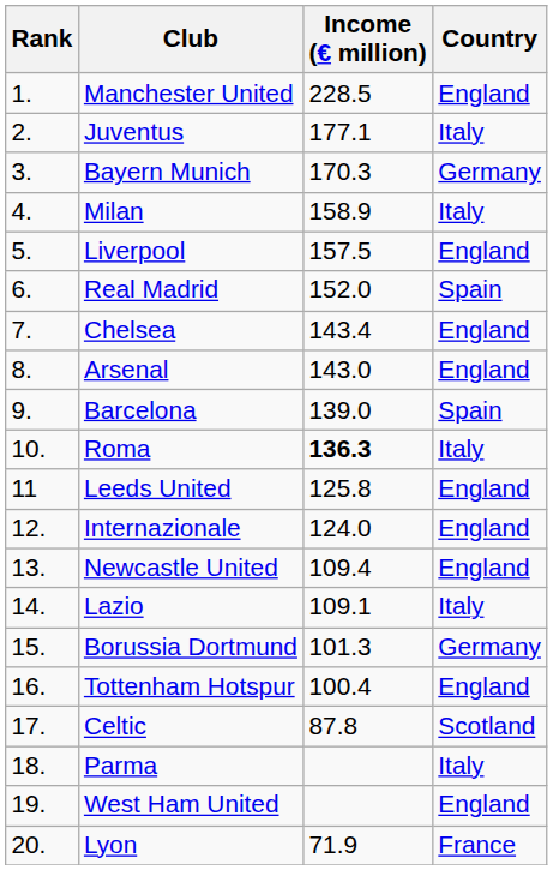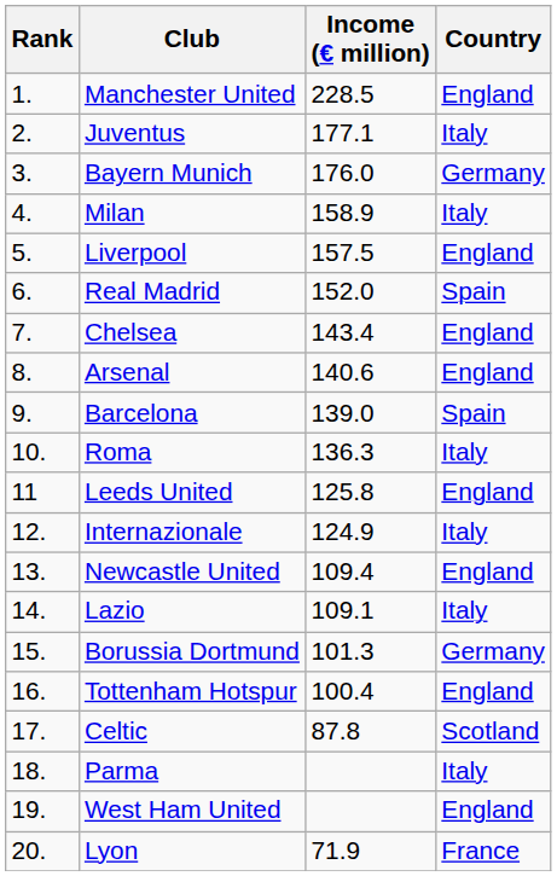 <table class="wikitable sortable">
 <tr>
 <th>Rank</th>
 <th>Club</th>
 <th>Income <br>(<a href='#'>€</a> million)</th>
 <th>Country</th>
 </tr>
 <tr>
 <td>1.</td>
 <td><a href='#'>Manchester United</a></td>
 <td>228.5</td>
 <td> <a href='#'>England</a></td>
 </tr>
 <tr>
 <td>2.</td>
 <td><a href='#'>Juventus</a></td>
 <td>177.1</td>
 <td> <a href='#'>Italy</a></td>
 </tr>
 <tr>
 <td>3.</td>
 <td><a href='#'>Bayern Munich</a></td>
-<td>170.3</td>
+<td>176.0</td>
 <td> <a href='#'>Germany</a></td>
 </tr>
 <tr>
 <td>4.</td>
 <td><a href='#'>Milan</a></td>
 <td>158.9</td>
 <td> <a href='#'>Italy</a></td>
 </tr>
 <tr>
 <td>5.</td>
 <td><a href='#'>Liverpool</a></td>
 <td>157.5</td>
 <td> <a href='#'>England</a></td>
 </tr>
 <tr>
 <td>6.</td>
 <td><a href='#'>Real Madrid</a></td>
 <td>152.0</td>
 <td> <a href='#'>Spain</a></td>
 </tr>
 <tr>
 <td>7.</td>
 <td><a href='#'>Chelsea</a></td>
 <td>143.4</td>
 <td> <a href='#'>England</a></td>
 </tr>
 <tr>
 <td>8.</td>
 <td><a href='#'>Arsenal</a></td>
-<td>143.0</td>
+<td>140.6</td>
 <td> <a href='#'>England</a></td>
 </tr>
 <tr>
 <td>9.</td>
 <td><a href='#'>Barcelona</a></td>
 <td>139.0</td>
 <td> <a href='#'>Spain</a></td>
 </tr>
 <tr>
 <td>10.</td>
 <td><a href='#'>Roma</a></td>
-<td><strong>136.3</strong></td>
+<td>136.3</td>
 <td> <a href='#'>Italy</a></td>
 </tr>
 <tr>
 <td>11</td>
 <td><a href='#'>Leeds United</a></td>
 <td>125.8</td>
 <td> <a href='#'>England</a></td>
 </tr>
 <tr>
 <td>12.</td>
 <td><a href='#'>Internazionale</a></td>
-<td>124.0</td>
-<td> <a href='#'>England</a></td>
+<td>124.9</td>
+<td> <a href='#'>Italy</a></td>
 </tr>
 <tr>
 <td>13.</td>
 <td><a href='#'>Newcastle United</a></td>
 <td>109.4</td>
 <td> <a href='#'>England</a></td>
 </tr>
 <tr>
 <td>14.</td>
 <td><a href='#'>Lazio</a></td>
 <td>109.1</td>
 <td> <a href='#'>Italy</a></td>
 </tr>
 <tr>
 <td>15.</td>
 <td><a href='#'>Borussia Dortmund</a></td>
 <td>101.3</td>
 <td> <a href='#'>Germany</a></td>
 </tr>
 <tr>
 <td>16.</td>
 <td><a href='#'>Tottenham Hotspur</a></td>
 <td>100.4</td>
 <td> <a href='#'>England</a></td>
 </tr>
 <tr>
 <td>17.</td>
 <td><a href='#'>Celtic</a></td>
 <td>87.8</td>
 <td> <a href='#'>Scotland</a></td>
 </tr>
 <tr>
 <td>18.</td>
 <td><a href='#'>Parma</a></td>
 <td></td>
 <td> <a href='#'>Italy</a></td>
 </tr>
 <tr>
 <td>19.</td>
 <td><a href='#'>West Ham United</a></td>
 <td></td>
 <td> <a href='#'>England</a></td>
 </tr>
 <tr>
 <td>20.</td>
 <td><a href='#'>Lyon</a></td>
 <td>71.9</td>
 <td> <a href='#'>France</a></td>
 </tr>
 </table>
